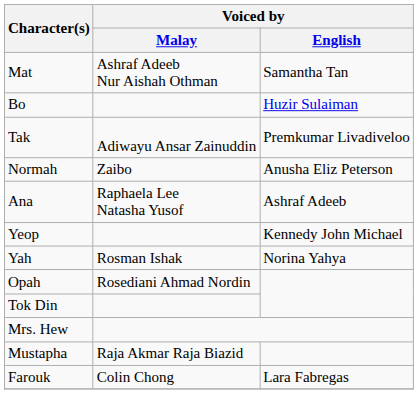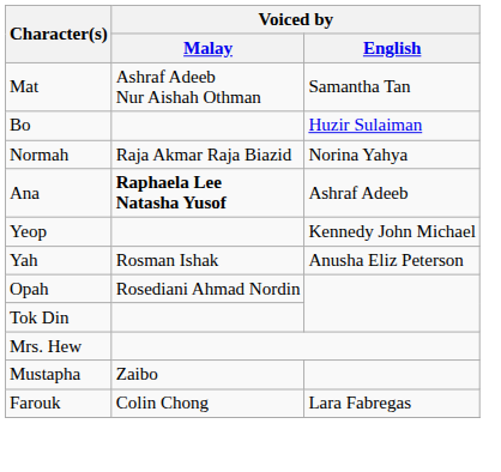 <table class="wikitable">
 <tr>
 <th rowspan="2">Character(s)</th>
 <th colspan="2">Voiced by</th>
 </tr>
 <tr>
 <th><a href='#'>Malay</a></th>
 <th><a href='#'>English</a></th>
 </tr>
 <tr>
 <td>Mat</td>
 <td>Ashraf Adeeb<br>Nur Aishah Othman</td>
 <td>Samantha Tan</td>
 </tr>
 <tr>
 <td>Bo</td>
 <td></td>
 <td><a href='#'>Huzir Sulaiman</a></td>
 </tr>
 <tr>
-<td>Tak</td>
-<td><br>Adiwayu Ansar Zainuddin</td>
-<td>Premkumar Livadiveloo</td>
-</tr>
-<tr>
 <td>Normah</td>
-<td>Zaibo<br></td>
-<td>Anusha Eliz Peterson</td>
+<td>Raja Akmar Raja Biazid</td>
+<td>Norina Yahya</td>
 </tr>
 <tr>
 <td>Ana</td>
-<td>Raphaela Lee<br>Natasha Yusof</td>
+<td><strong>Raphaela Lee<br>Natasha Yusof</strong></td>
 <td>Ashraf Adeeb</td>
 </tr>
 <tr>
 <td>Yeop</td>
 <td></td>
 <td>Kennedy John Michael</td>
 </tr>
 <tr>
 <td>Yah</td>
 <td>Rosman Ishak</td>
-<td>Norina Yahya</td>
+<td>Anusha Eliz Peterson</td>
 </tr>
 <tr>
 <td>Opah</td>
 <td>Rosediani Ahmad Nordin</td>
 <td rowspan="2"></td>
 </tr>
 <tr>
 <td>Tok Din</td>
 <td></td>
 </tr>
 <tr>
 <td>Mrs. Hew</td>
 <td colspan="2"></td>
 </tr>
 <tr>
 <td>Mustapha</td>
-<td>Raja Akmar Raja Biazid</td>
+<td>Zaibo<br></td>
 <td></td>
 </tr>
 <tr>
 <td>Farouk</td>
 <td>Colin Chong</td>
 <td>Lara Fabregas</td>
 </tr>
 <tr>
 </tr>
 </table>
